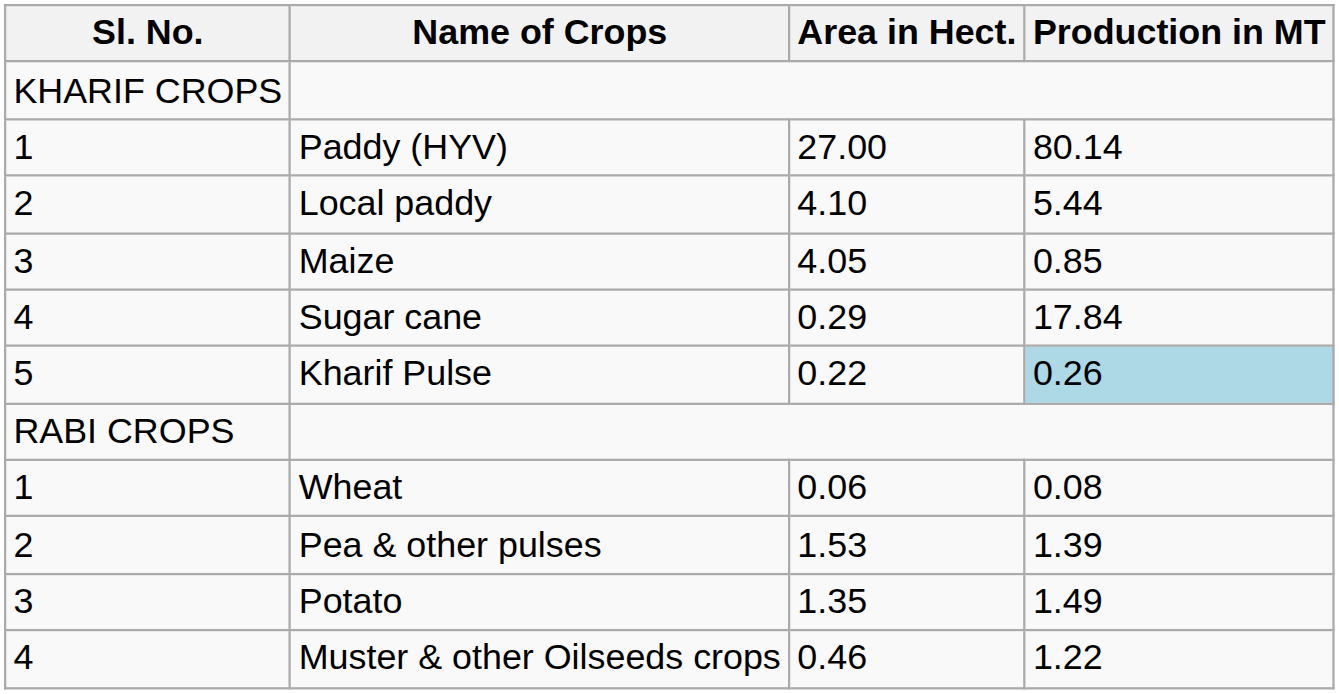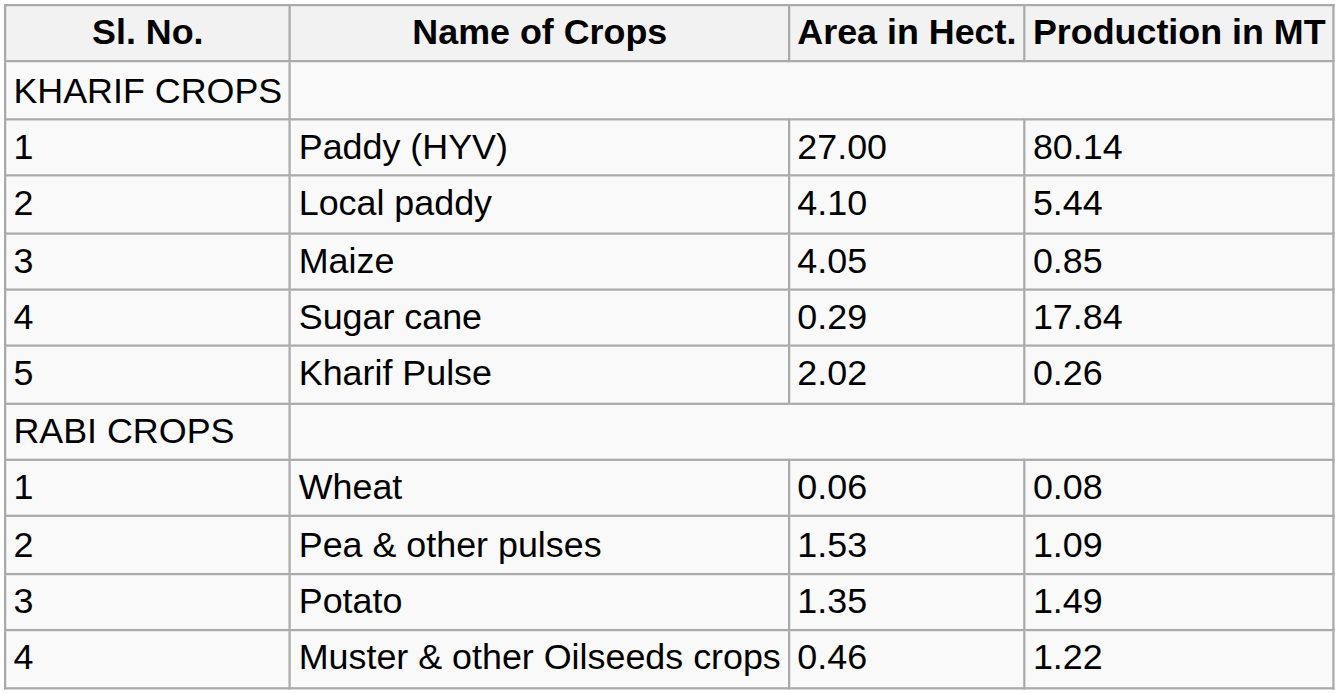 <table class=wikitable>
 <tr>
 <th>Sl. No.</th>
 <th>Name of Crops</th>
 <th>Area in Hect.</th>
 <th>Production in MT</th>
 </tr>
 <tr>
 <td>KHARIF CROPS</td>
 </tr>
 <tr>
 <td>1</td>
 <td>Paddy (HYV)</td>
 <td>27.00</td>
 <td>80.14</td>
 </tr>
 <tr>
 <td>2</td>
 <td>Local paddy</td>
 <td>4.10</td>
 <td>5.44</td>
 </tr>
 <tr>
 <td>3</td>
 <td>Maize</td>
 <td>4.05</td>
 <td>0.85</td>
 </tr>
 <tr>
 <td>4</td>
 <td>Sugar cane</td>
 <td>0.29</td>
 <td>17.84</td>
 </tr>
 <tr>
 <td>5</td>
 <td>Kharif Pulse</td>
-<td>0.22</td>
-<td style="background: lightblue;">0.26</td>
+<td>2.02</td>
+<td>0.26</td>
 </tr>
 <tr>
 <td>RABI CROPS</td>
 </tr>
 <tr>
 <td>1</td>
 <td>Wheat</td>
 <td>0.06</td>
 <td>0.08</td>
 </tr>
 <tr>
 <td>2</td>
 <td>Pea & other pulses</td>
 <td>1.53</td>
-<td>1.39</td>
+<td>1.09</td>
 </tr>
 <tr>
 <td>3</td>
 <td>Potato</td>
 <td>1.35</td>
 <td>1.49</td>
 </tr>
 <tr>
 <td>4</td>
 <td>Muster & other Oilseeds crops</td>
 <td>0.46</td>
 <td>1.22</td>
 </tr>
 </table>
